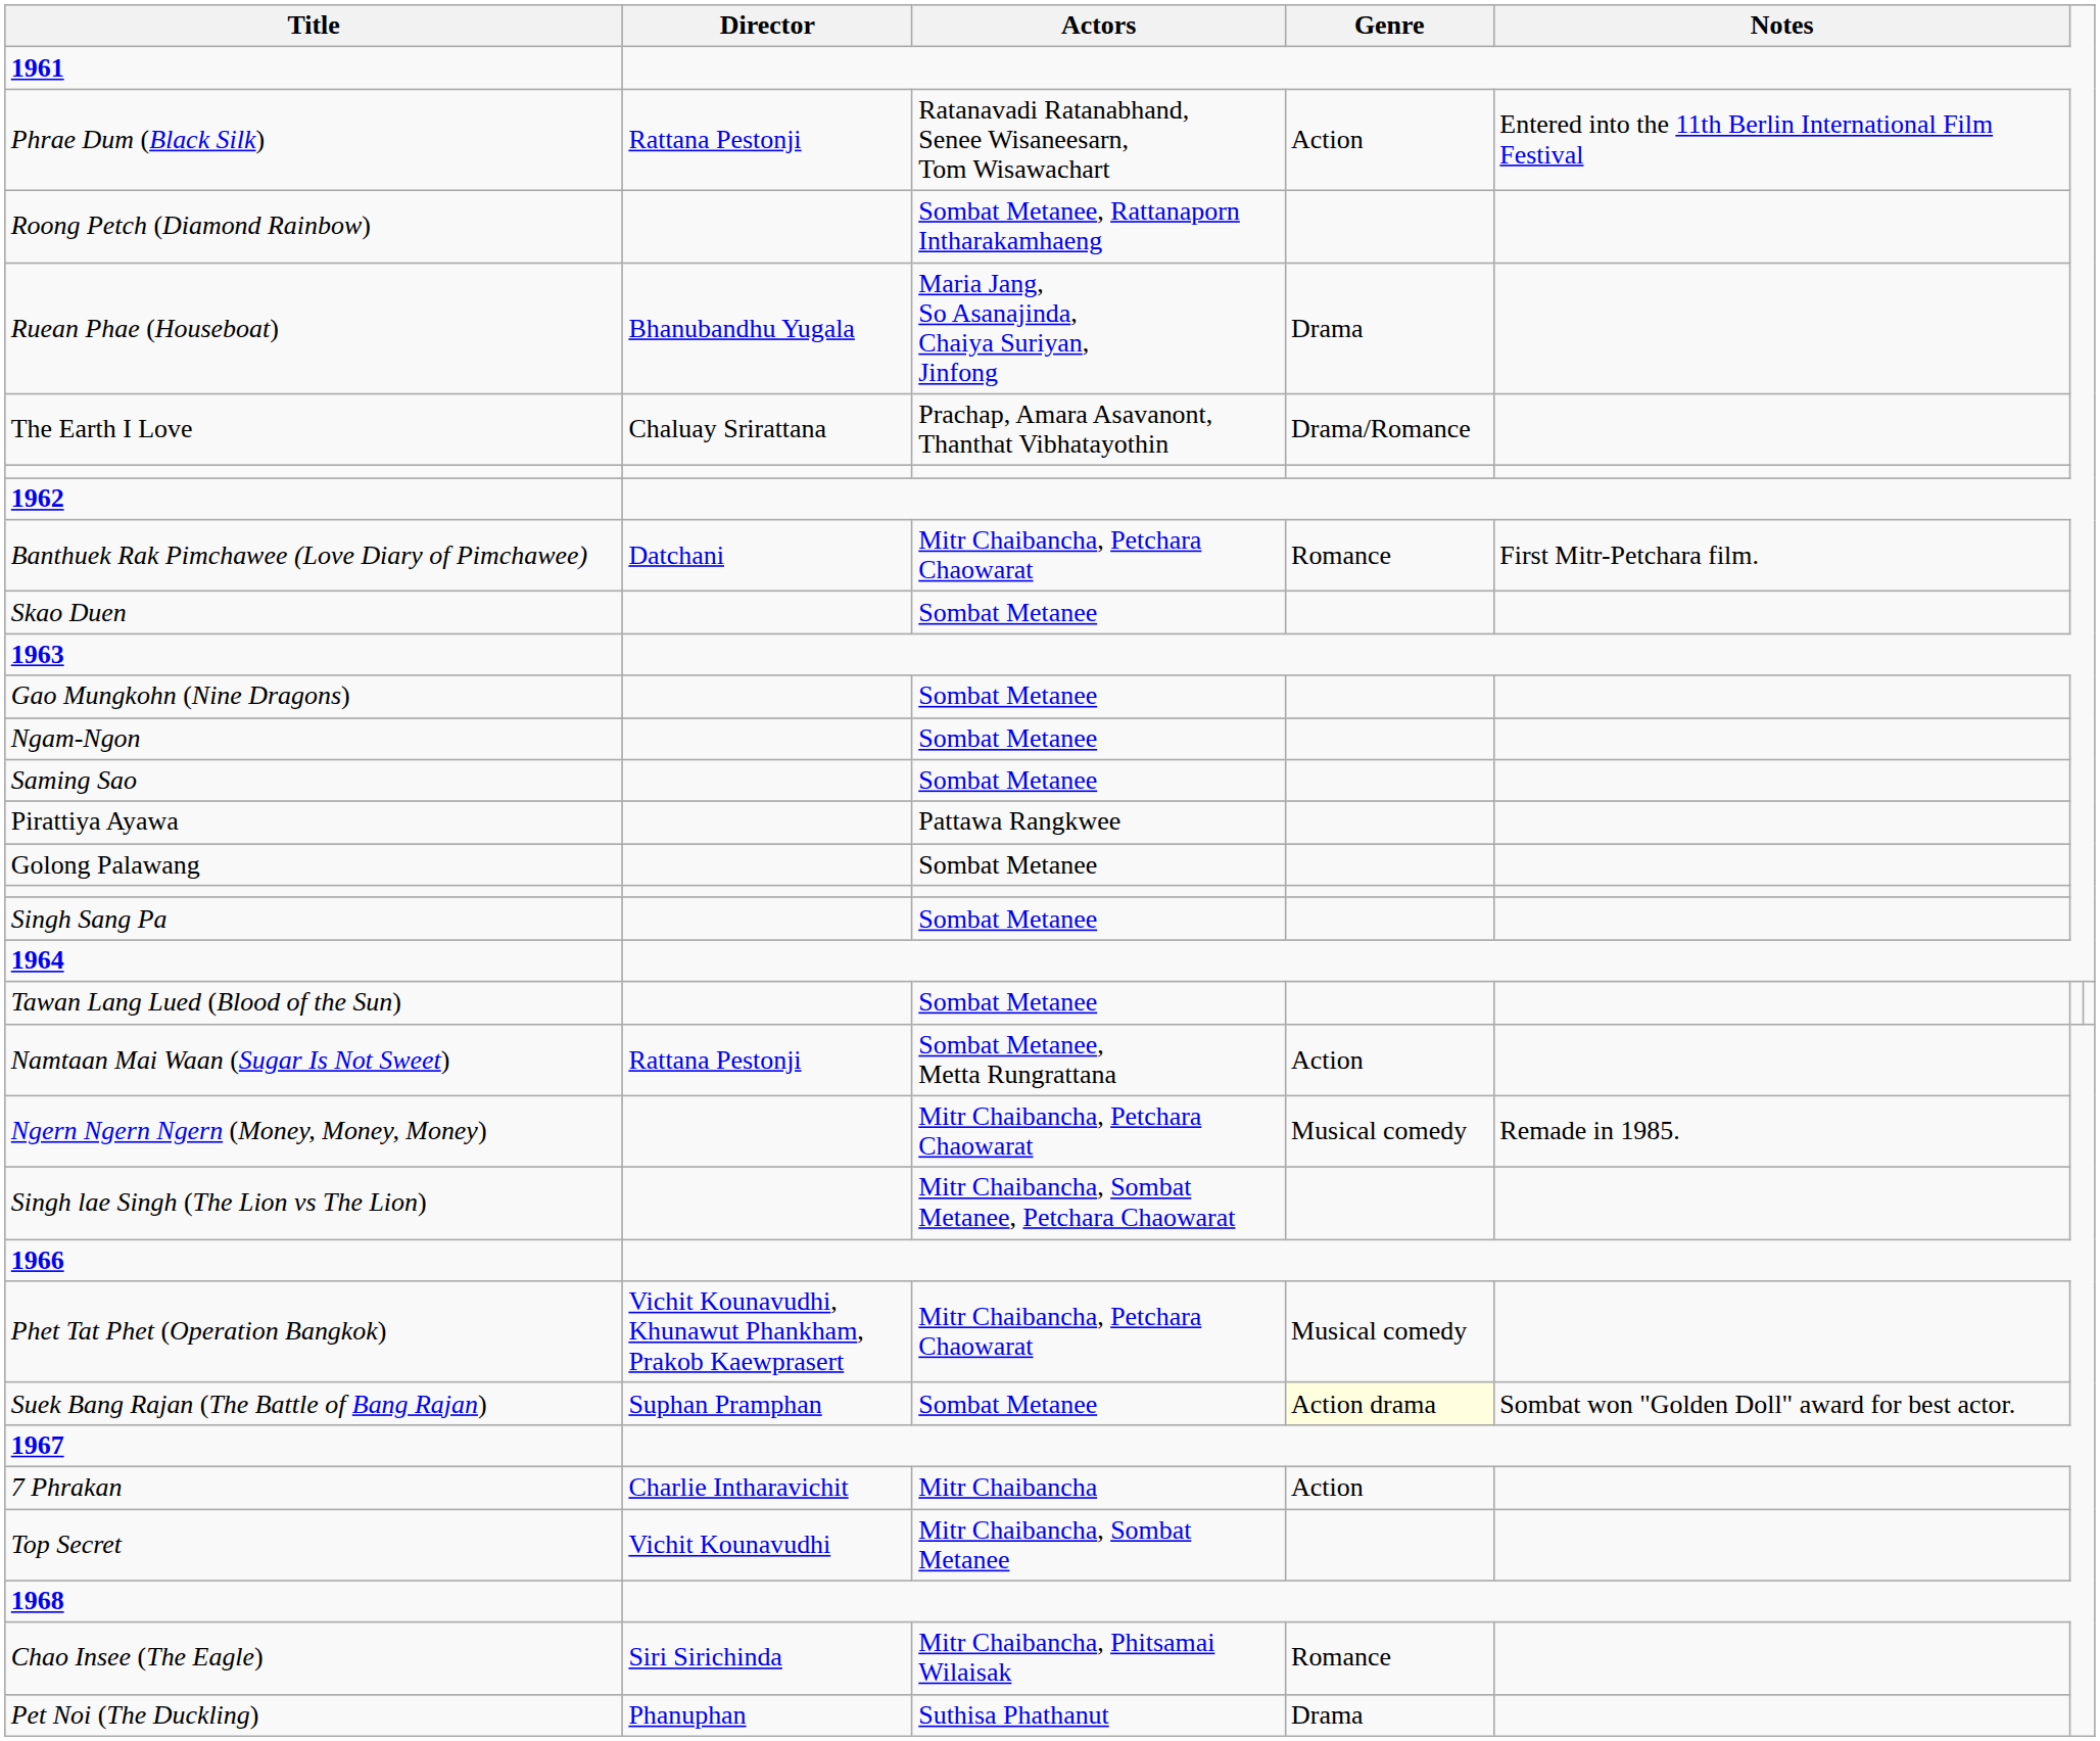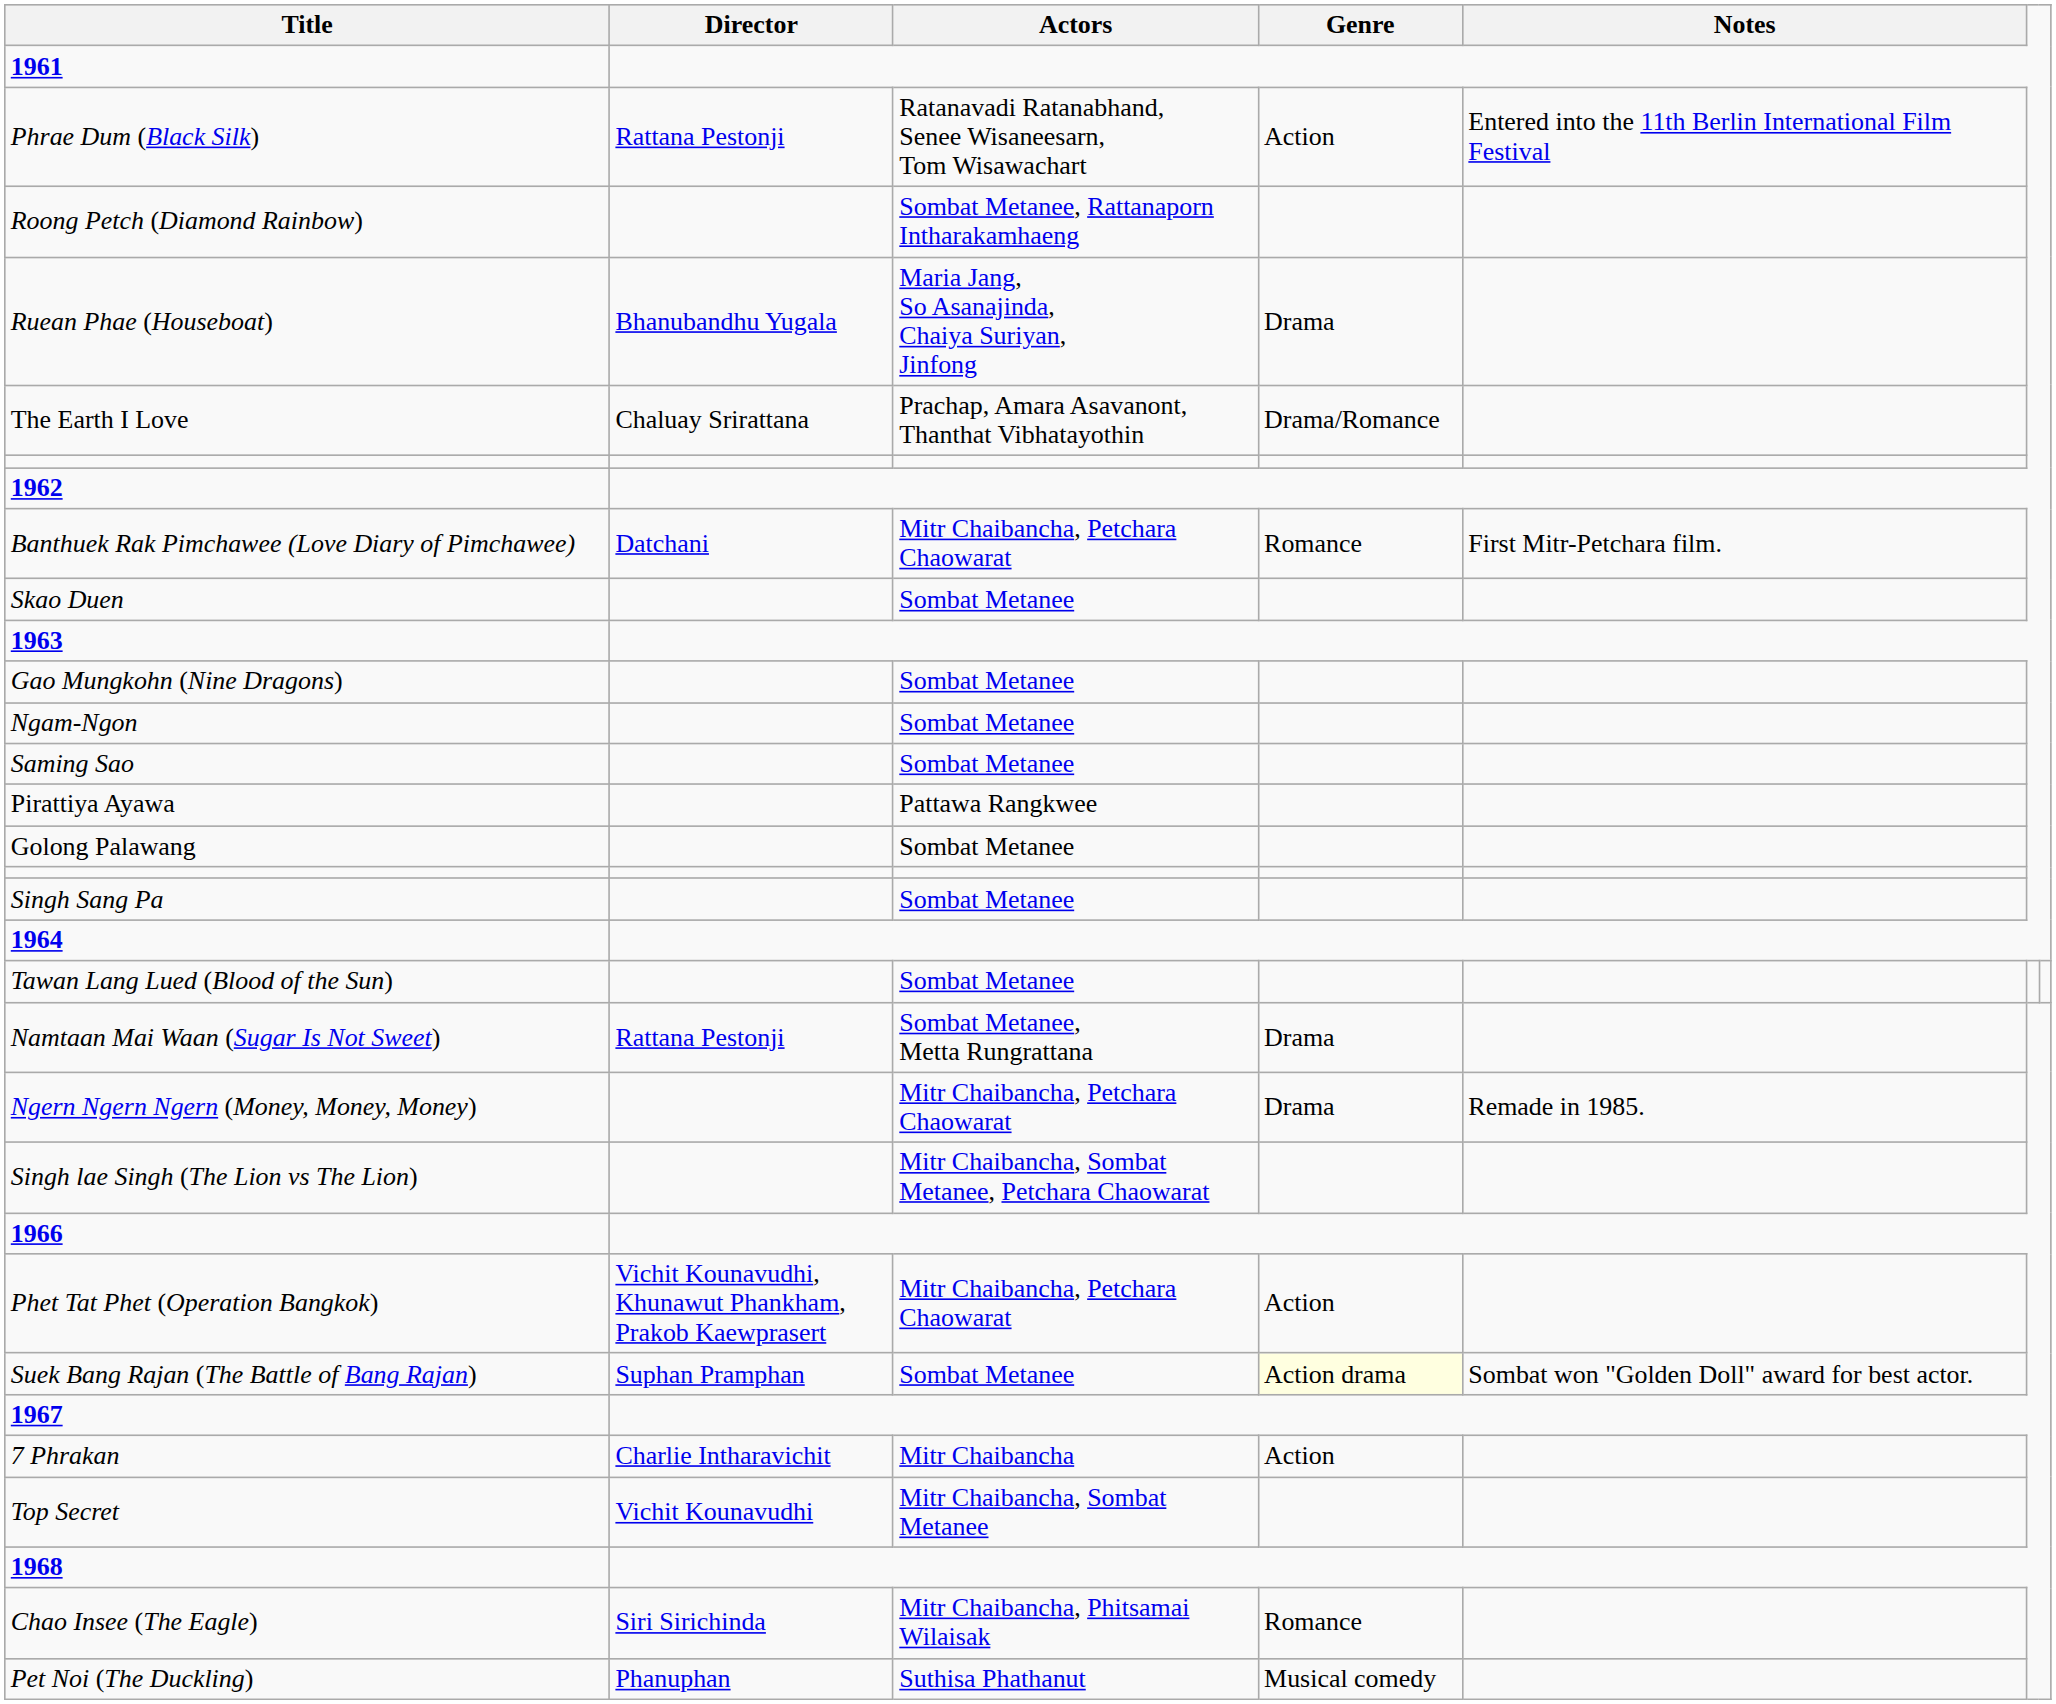 <table class="wikitable" style="width:100%;">
 <tr>
 <th style="width:30%;">Title</th>
 <th style="width:14%;">Director</th>
 <th style="width:18%;">Actors</th>
 <th style="width:10%;">Genre</th>
 <th style="width:28%;">Notes</th>
 </tr>
 <tr>
 <td><strong><a href='#'>1961</a></strong></td>
 </tr>
 <tr>
 <td><em>Phrae Dum</em> (<em><a href='#'>Black Silk</a></em>)</td>
 <td><a href='#'>Rattana Pestonji</a></td>
 <td>Ratanavadi Ratanabhand,<br>Senee Wisaneesarn,<br>Tom Wisawachart</td>
 <td>Action</td>
 <td>Entered into the <a href='#'>11th Berlin International Film Festival</a></td>
 </tr>
 <tr>
 <td><em>Roong Petch</em> (<em>Diamond Rainbow</em>)</td>
 <td></td>
 <td><a href='#'>Sombat Metanee</a>, <a href='#'>Rattanaporn Intharakamhaeng</a></td>
 <td></td>
 <td></td>
 </tr>
 <tr>
 <td><em>Ruean Phae</em> (<em>Houseboat</em>)</td>
 <td><a href='#'>Bhanubandhu Yugala</a></td>
 <td><a href='#'>Maria Jang</a>, <br><a href='#'>So Asanajinda</a>, <br><a href='#'>Chaiya Suriyan</a>, <br><a href='#'>Jinfong</a></td>
 <td>Drama</td>
 <td></td>
 </tr>
 <tr>
 <td>The Earth I Love</td>
 <td>Chaluay Srirattana</td>
 <td>Prachap, Amara Asavanont, Thanthat Vibhatayothin</td>
 <td>Drama/Romance</td>
 <td></td>
 </tr>
 <tr>
 <td></td>
 <td></td>
 <td></td>
 <td></td>
 <td></td>
 </tr>
 <tr>
 <td><strong><a href='#'>1962</a></strong></td>
 </tr>
 <tr>
 <td><em>Banthuek Rak Pimchawee (Love Diary of Pimchawee)</em></td>
 <td><a href='#'>Datchani</a></td>
 <td><a href='#'>Mitr Chaibancha</a>, <a href='#'>Petchara Chaowarat</a></td>
 <td>Romance</td>
 <td>First Mitr-Petchara film.</td>
 </tr>
 <tr>
 <td><em>Skao Duen</em></td>
 <td></td>
 <td><a href='#'>Sombat Metanee</a></td>
 <td></td>
 <td></td>
 </tr>
 <tr>
 <td><strong><a href='#'>1963</a></strong></td>
 </tr>
 <tr>
 <td><em>Gao Mungkohn</em> (<em>Nine Dragons</em>)</td>
 <td></td>
 <td><a href='#'>Sombat Metanee</a></td>
 <td></td>
 <td></td>
 </tr>
 <tr>
 <td><em>Ngam-Ngon</em></td>
 <td></td>
 <td><a href='#'>Sombat Metanee</a></td>
 <td></td>
 <td></td>
 </tr>
 <tr>
 <td><em>Saming Sao</em></td>
 <td></td>
 <td><a href='#'>Sombat Metanee</a></td>
 <td></td>
 <td></td>
 </tr>
 <tr>
 <td>Pirattiya Ayawa</td>
 <td></td>
 <td>Pattawa Rangkwee</td>
 <td></td>
 <td></td>
 </tr>
 <tr>
 <td>Golong Palawang</td>
 <td></td>
 <td>Sombat Metanee</td>
 <td></td>
 <td></td>
 </tr>
 <tr>
 <td></td>
 <td></td>
 <td></td>
 <td></td>
 <td></td>
 </tr>
 <tr>
 <td><em>Singh Sang Pa</em></td>
 <td></td>
 <td><a href='#'>Sombat Metanee</a></td>
 <td></td>
 <td></td>
 </tr>
 <tr>
 <td><strong><a href='#'>1964</a></strong></td>
 </tr>
 <tr>
 <td><em>Tawan Lang Lued</em> (<em>Blood of the Sun</em>)</td>
 <td></td>
 <td><a href='#'>Sombat Metanee</a></td>
 <td></td>
 <td></td>
 <td></td>
 <td></td>
 </tr>
 <tr>
 <td><em>Namtaan Mai Waan</em> (<em><a href='#'>Sugar Is Not Sweet</a></em>)</td>
 <td><a href='#'>Rattana Pestonji</a></td>
 <td><a href='#'>Sombat Metanee</a>,<br>Metta Rungrattana</td>
-<td>Action</td>
+<td>Drama</td>
 <td></td>
 </tr>
 <tr>
 <td><em><a href='#'>Ngern Ngern Ngern</a></em> (<em>Money, Money, Money</em>)</td>
 <td></td>
 <td><a href='#'>Mitr Chaibancha</a>, <a href='#'>Petchara Chaowarat</a></td>
-<td>Musical comedy</td>
+<td>Drama</td>
 <td>Remade in 1985.</td>
 </tr>
 <tr>
 <td><em>Singh lae Singh</em> (<em>The Lion vs The Lion</em>)</td>
 <td></td>
 <td><a href='#'>Mitr Chaibancha</a>, <a href='#'>Sombat Metanee</a>, <a href='#'>Petchara Chaowarat</a></td>
 <td></td>
 <td></td>
 </tr>
 <tr>
 <td><strong><a href='#'>1966</a></strong></td>
 </tr>
 <tr>
 <td><em>Phet Tat Phet</em> (<em>Operation Bangkok</em>)</td>
 <td><a href='#'>Vichit Kounavudhi</a>,<br><a href='#'>Khunawut Phankham</a>, <br><a href='#'>Prakob Kaewprasert</a></td>
 <td><a href='#'>Mitr Chaibancha</a>, <a href='#'>Petchara Chaowarat</a></td>
-<td>Musical comedy</td>
+<td>Action</td>
 <td></td>
 </tr>
 <tr>
 <td><em>Suek Bang Rajan</em> (<em>The Battle of <a href='#'>Bang Rajan</a></em>)</td>
 <td><a href='#'>Suphan Pramphan</a></td>
 <td><a href='#'>Sombat Metanee</a></td>
 <td style="background: lightyellow;">Action drama</td>
 <td>Sombat won "Golden Doll" award for best actor.</td>
 </tr>
 <tr>
 <td><strong><a href='#'>1967</a></strong></td>
 </tr>
 <tr>
 <td><em>7 Phrakan</em></td>
 <td><a href='#'>Charlie Intharavichit</a></td>
 <td><a href='#'>Mitr Chaibancha</a></td>
 <td>Action</td>
 <td></td>
 </tr>
 <tr>
 <td><em>Top Secret</em></td>
 <td><a href='#'>Vichit Kounavudhi</a></td>
 <td><a href='#'>Mitr Chaibancha</a>, <a href='#'>Sombat Metanee</a></td>
 <td></td>
 <td></td>
 </tr>
 <tr>
 <td><strong><a href='#'>1968</a></strong></td>
 </tr>
 <tr>
 <td><em>Chao Insee</em> (<em>The Eagle</em>)</td>
 <td><a href='#'>Siri Sirichinda</a></td>
 <td><a href='#'>Mitr Chaibancha</a>, <a href='#'>Phitsamai Wilaisak</a></td>
 <td>Romance</td>
 <td></td>
 </tr>
 <tr>
 <td><em>Pet Noi</em> (<em>The Duckling</em>)</td>
 <td><a href='#'>Phanuphan</a></td>
 <td><a href='#'>Suthisa Phathanut</a></td>
-<td>Drama</td>
+<td>Musical comedy</td>
 <td></td>
 </tr>
 </table>
